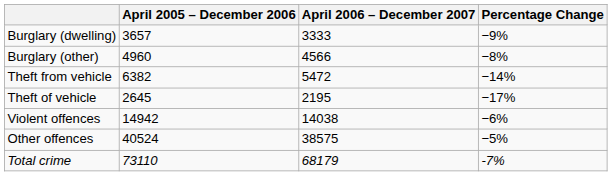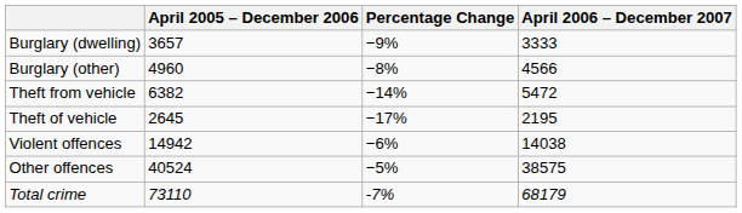 <table class="wikitable">
 <tr>
 <th></th>
 <th>April 2005 – December 2006</th>
+<th>Percentage Change</th>
 <th>April 2006 – December 2007</th>
-<th>Percentage Change</th>
 </tr>
 <tr>
 <td>Burglary (dwelling)</td>
 <td>3657</td>
+<td>−9%</td>
 <td>3333</td>
-<td>−9%</td>
 </tr>
 <tr>
 <td>Burglary (other)</td>
 <td>4960</td>
+<td>−8%</td>
 <td>4566</td>
-<td>−8%</td>
 </tr>
 <tr>
 <td>Theft from vehicle</td>
 <td>6382</td>
+<td>−14%</td>
 <td>5472</td>
-<td>−14%</td>
 </tr>
 <tr>
 <td>Theft of vehicle</td>
 <td>2645</td>
+<td>−17%</td>
 <td>2195</td>
-<td>−17%</td>
 </tr>
 <tr>
 <td>Violent offences</td>
 <td>14942</td>
+<td>−6%</td>
 <td>14038</td>
-<td>−6%</td>
 </tr>
 <tr>
 <td>Other offences</td>
 <td>40524</td>
+<td>−5%</td>
 <td>38575</td>
-<td>−5%</td>
 </tr>
 <tr>
 <td><em>Total crime</em></td>
 <td><em>73110</em></td>
+<td><em>-7%</em></td>
 <td><em>68179</em></td>
-<td><em>-7%</em></td>
 </tr>
 </table>
